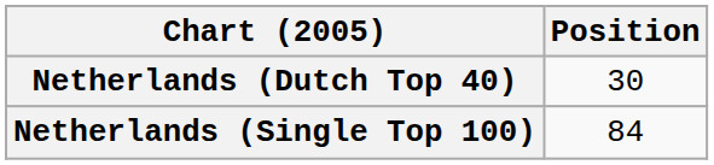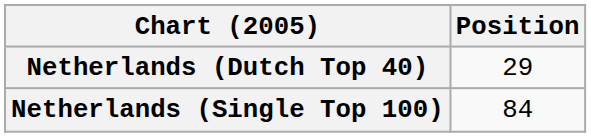 <table class="wikitable plainrowheaders sortable" style="text-align:center">
 <tr>
 <th scope="col">Chart (2005)</th>
 <th scope="col">Position</th>
 </tr>
 <tr>
 <th scope="row">Netherlands (Dutch Top 40)</th>
-<td>30</td>
+<td>29</td>
 </tr>
 <tr>
 <th scope="row">Netherlands (Single Top 100)</th>
 <td>84</td>
 </tr>
 </table>
